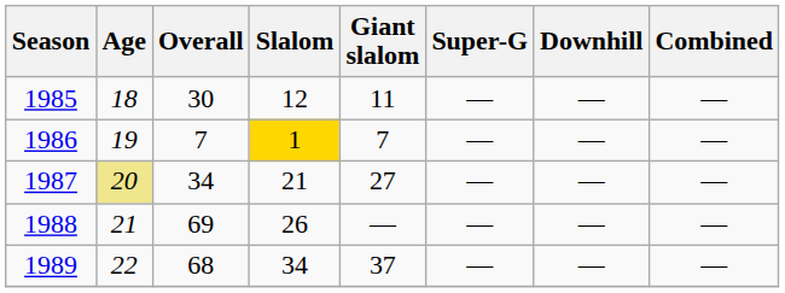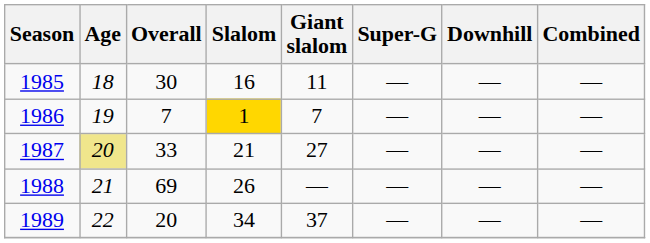 <table class=wikitable style="text-align:center">
 <tr>
 <th>Season</th>
 <th>Age</th>
 <th>Overall</th>
 <th>Slalom</th>
 <th>Giant<br>slalom</th>
 <th>Super-G</th>
 <th>Downhill</th>
 <th>Combined</th>
 </tr>
 <tr>
 <td><a href='#'>1985</a></td>
 <td><em>18</em></td>
 <td>30</td>
-<td>12</td>
+<td>16</td>
 <td>11</td>
 <td>—</td>
 <td>—</td>
 <td>—</td>
 </tr>
 <tr>
 <td><a href='#'>1986</a></td>
 <td><em>19</em></td>
 <td>7</td>
 <td bgcolor="gold">1</td>
 <td>7</td>
 <td>—</td>
 <td>—</td>
 <td>—</td>
 </tr>
 <tr>
 <td><a href='#'>1987</a></td>
 <td style="background: khaki;"><em>20</em></td>
-<td>34</td>
+<td>33</td>
 <td>21</td>
 <td>27</td>
 <td>—</td>
 <td>—</td>
 <td>—</td>
 </tr>
 <tr>
 <td><a href='#'>1988</a></td>
 <td><em>21</em></td>
 <td>69</td>
 <td>26</td>
 <td>—</td>
 <td>—</td>
 <td>—</td>
 <td>—</td>
 </tr>
 <tr>
 <td><a href='#'>1989</a></td>
 <td><em>22</em></td>
-<td>68</td>
+<td>20</td>
 <td>34</td>
 <td>37</td>
 <td>—</td>
 <td>—</td>
 <td>—</td>
 </tr>
 <tr>
 </tr>
 </table>
